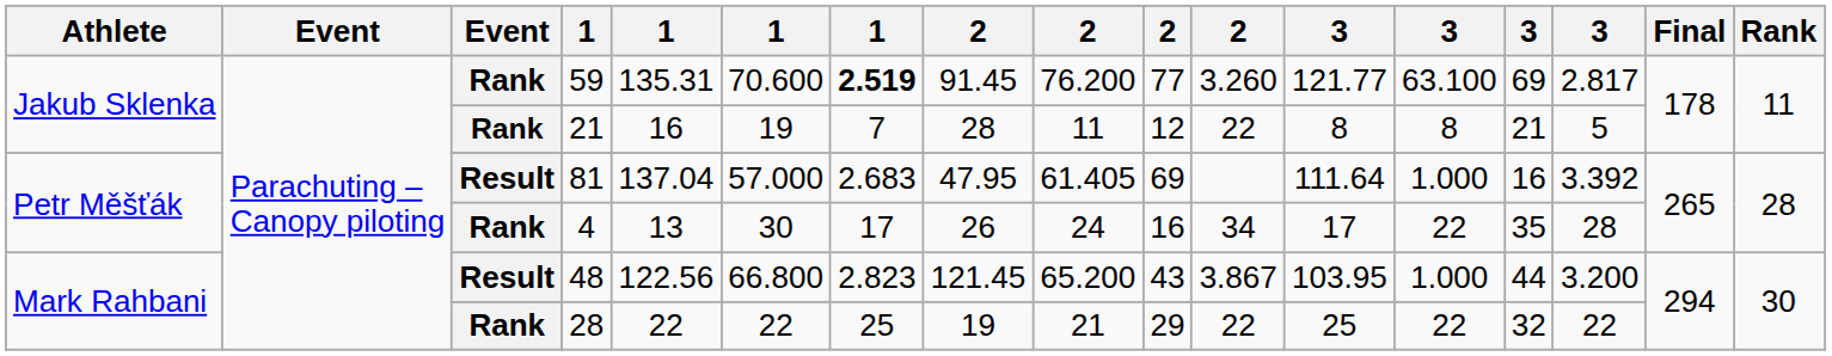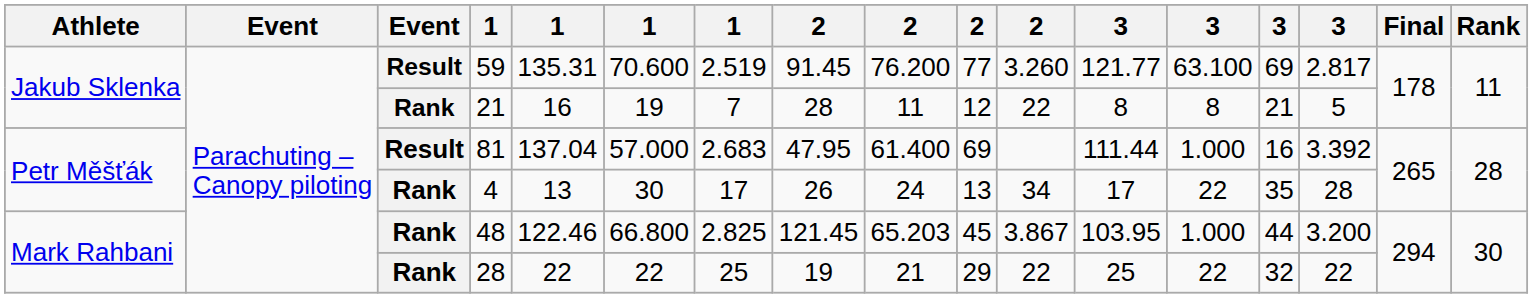 <table class="wikitable" style="font-size:90%">
 <tr>
 <th>Athlete</th>
 <th>Event</th>
 <th>Event</th>
 <th> 1</th>
 <th> 1</th>
 <th> 1</th>
 <th> 1</th>
 <th> 2</th>
 <th> 2</th>
 <th> 2</th>
 <th> 2</th>
 <th> 3</th>
 <th> 3</th>
 <th> 3</th>
 <th> 3</th>
 <th>Final</th>
 <th>Rank</th>
 </tr>
 <tr align="center">
 <td rowspan="2" align="left"><a href='#'>Jakub Sklenka</a></td>
 <td rowspan="6" align="left"><a href='#'>Parachuting –<br>Canopy piloting</a></td>
-<th>Rank</th>
+<th style="font-size:95%">Result</th>
 <td>59</td>
 <td>135.31</td>
 <td>70.600</td>
-<td><strong>2.519</strong></td>
+<td>2.519</td>
 <td>91.45</td>
 <td>76.200</td>
 <td>77</td>
 <td>3.260</td>
 <td>121.77</td>
 <td>63.100</td>
 <td>69</td>
 <td>2.817</td>
 <td rowspan="2">178</td>
 <td rowspan="2">11</td>
 </tr>
 <tr align="center">
 <th style="font-size:95%">Rank</th>
 <td>21</td>
 <td>16</td>
 <td>19</td>
 <td>7</td>
 <td>28</td>
 <td>11</td>
 <td>12</td>
 <td>22</td>
 <td>8</td>
 <td>8</td>
 <td>21</td>
 <td>5</td>
 </tr>
 <tr align="center">
 <td align="left" rowspan="2"><a href='#'>Petr Měšťák</a></td>
 <th>Result</th>
 <td>81</td>
 <td>137.04</td>
 <td>57.000</td>
 <td>2.683</td>
 <td>47.95</td>
-<td>61.405</td>
+<td>61.400</td>
 <td>69</td>
 <td></td>
-<td>111.64</td>
+<td>111.44</td>
 <td>1.000</td>
 <td>16</td>
 <td>3.392</td>
 <td rowspan="2">265</td>
 <td rowspan="2">28</td>
 </tr>
 <tr align="center">
 <th>Rank</th>
 <td>4</td>
 <td>13</td>
 <td>30</td>
 <td>17</td>
 <td>26</td>
 <td>24</td>
-<td>16</td>
+<td>13</td>
 <td>34</td>
 <td>17</td>
 <td>22</td>
 <td>35</td>
 <td>28</td>
 </tr>
 <tr align="center">
 <td align="left" rowspan="2"><a href='#'>Mark Rahbani</a></td>
-<th>Result</th>
+<th>Rank</th>
 <td>48</td>
-<td>122.56</td>
+<td>122.46</td>
 <td>66.800</td>
-<td>2.823</td>
+<td>2.825</td>
 <td>121.45</td>
-<td>65.200</td>
-<td>43</td>
+<td>65.203</td>
+<td>45</td>
 <td>3.867</td>
 <td>103.95</td>
 <td>1.000</td>
 <td>44</td>
 <td>3.200</td>
 <td rowspan="2">294</td>
 <td rowspan="2">30</td>
 </tr>
 <tr align="center">
 <th>Rank</th>
 <td>28</td>
 <td>22</td>
 <td>22</td>
 <td>25</td>
 <td>19</td>
 <td>21</td>
 <td>29</td>
 <td>22</td>
 <td>25</td>
 <td>22</td>
 <td>32</td>
 <td>22</td>
 </tr>
 </table>
